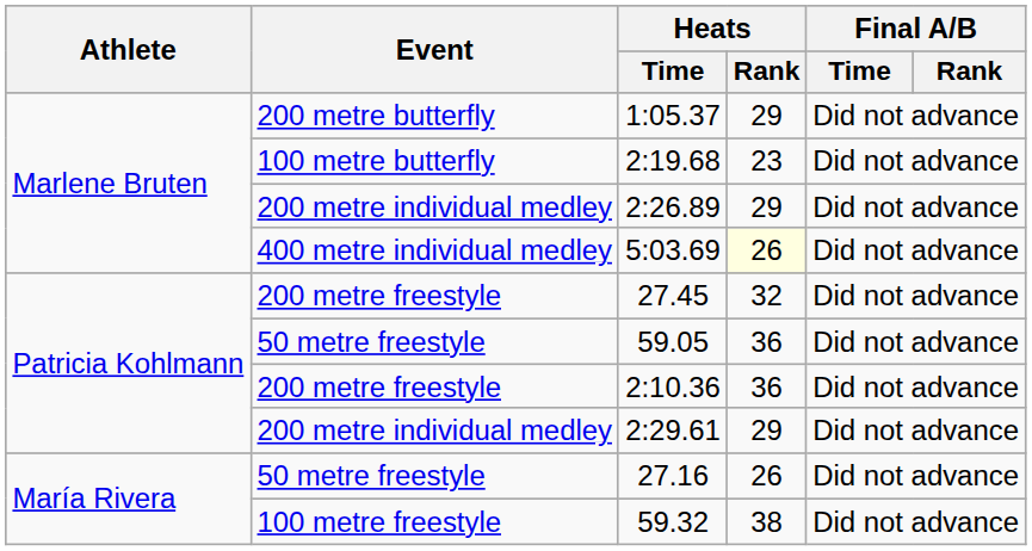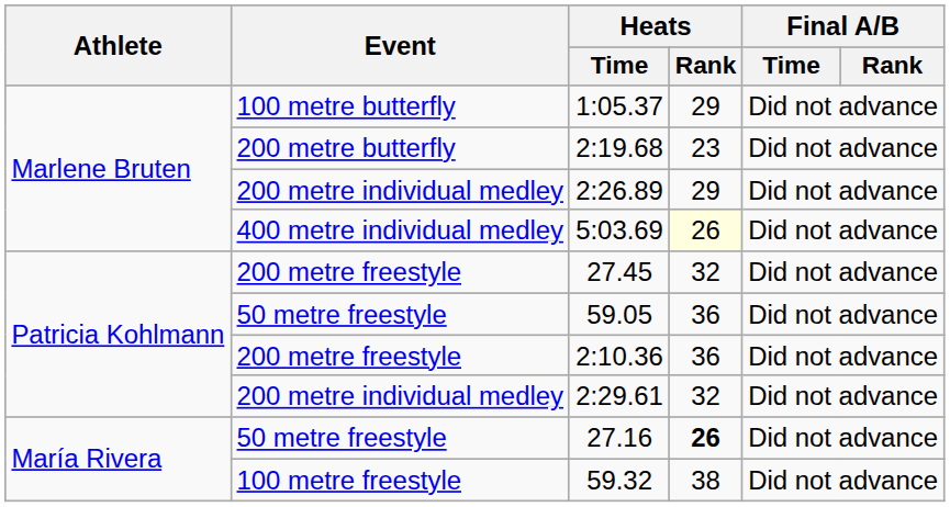 <table class="wikitable" style="font-size:90%">
 <tr>
 <th rowspan="2">Athlete</th>
 <th rowspan="2">Event</th>
 <th colspan=2>Heats</th>
 <th colspan=2>Final A/B</th>
 </tr>
 <tr style="font-size:95%">
 <th>Time</th>
 <th>Rank</th>
 <th>Time</th>
 <th>Rank</th>
 </tr>
 <tr align=center>
 <td align=left rowspan=4><a href='#'>Marlene Bruten</a></td>
-<td align=left><a href='#'>200 metre butterfly</a></td>
+<td align=left><a href='#'>100 metre butterfly</a></td>
 <td>1:05.37</td>
 <td>29</td>
 <td colspan=2>Did not advance</td>
 </tr>
 <tr align=center>
-<td align=left><a href='#'>100 metre butterfly</a></td>
+<td align=left><a href='#'>200 metre butterfly</a></td>
 <td>2:19.68</td>
 <td>23</td>
 <td colspan=2>Did not advance</td>
 </tr>
 <tr align=center>
 <td align=left><a href='#'>200 metre individual medley</a></td>
 <td>2:26.89</td>
 <td>29</td>
 <td colspan=2>Did not advance</td>
 </tr>
 <tr align=center>
 <td align=left><a href='#'>400 metre individual medley</a></td>
 <td>5:03.69</td>
 <td style="background: lightyellow;">26</td>
 <td colspan=2>Did not advance</td>
 </tr>
 <tr align=center>
 <td align=left rowspan=4><a href='#'>Patricia Kohlmann</a></td>
 <td align=left><a href='#'>200 metre freestyle</a></td>
 <td>27.45</td>
 <td>32</td>
 <td colspan=2>Did not advance</td>
 </tr>
 <tr align=center>
 <td align=left><a href='#'>50 metre freestyle</a></td>
 <td>59.05</td>
 <td>36</td>
 <td colspan=2>Did not advance</td>
 </tr>
 <tr align=center>
 <td align=left><a href='#'>200 metre freestyle</a></td>
 <td>2:10.36</td>
 <td>36</td>
 <td colspan=2>Did not advance</td>
 </tr>
 <tr align=center>
 <td align=left><a href='#'>200 metre individual medley</a></td>
 <td>2:29.61</td>
-<td>29</td>
+<td>32</td>
 <td colspan=2>Did not advance</td>
 </tr>
 <tr align=center>
 <td align=left rowspan=2><a href='#'>María Rivera</a></td>
 <td align=left><a href='#'>50 metre freestyle</a></td>
 <td>27.16</td>
-<td>26</td>
+<td><strong>26</strong></td>
 <td colspan=2>Did not advance</td>
 </tr>
 <tr align=center>
 <td align=left><a href='#'>100 metre freestyle</a></td>
 <td>59.32</td>
 <td>38</td>
 <td colspan=2>Did not advance</td>
 </tr>
 </table>
